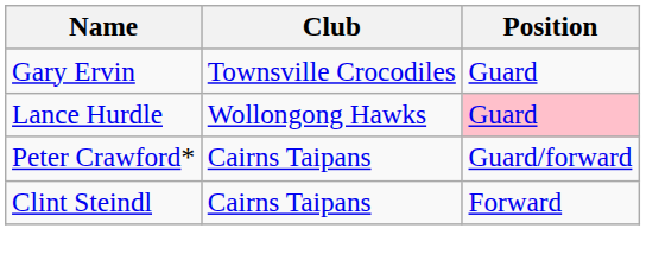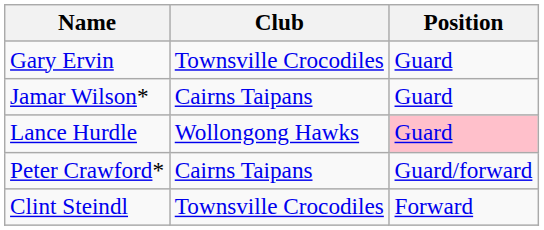 <table class="wikitable">
 <tr>
 <th>Name</th>
 <th>Club</th>
 <th>Position</th>
 </tr>
 <tr>
 <td><a href='#'>Gary Ervin</a></td>
 <td><a href='#'>Townsville Crocodiles</a></td>
+<td><a href='#'>Guard</a></td>
+</tr>
+<tr>
+<td><a href='#'>Jamar Wilson</a>*</td>
+<td><a href='#'>Cairns Taipans</a></td>
 <td><a href='#'>Guard</a></td>
 </tr>
 <tr>
 <td><a href='#'>Lance Hurdle</a></td>
 <td><a href='#'>Wollongong Hawks</a></td>
 <td style="background: pink;"><a href='#'>Guard</a></td>
 </tr>
 <tr>
 <td><a href='#'>Peter Crawford</a>*</td>
 <td><a href='#'>Cairns Taipans</a></td>
 <td><a href='#'>Guard/forward</a></td>
 </tr>
 <tr>
 <td><a href='#'>Clint Steindl</a></td>
-<td><a href='#'>Cairns Taipans</a></td>
+<td><a href='#'>Townsville Crocodiles</a></td>
 <td><a href='#'>Forward</a></td>
 </tr>
 </table>
